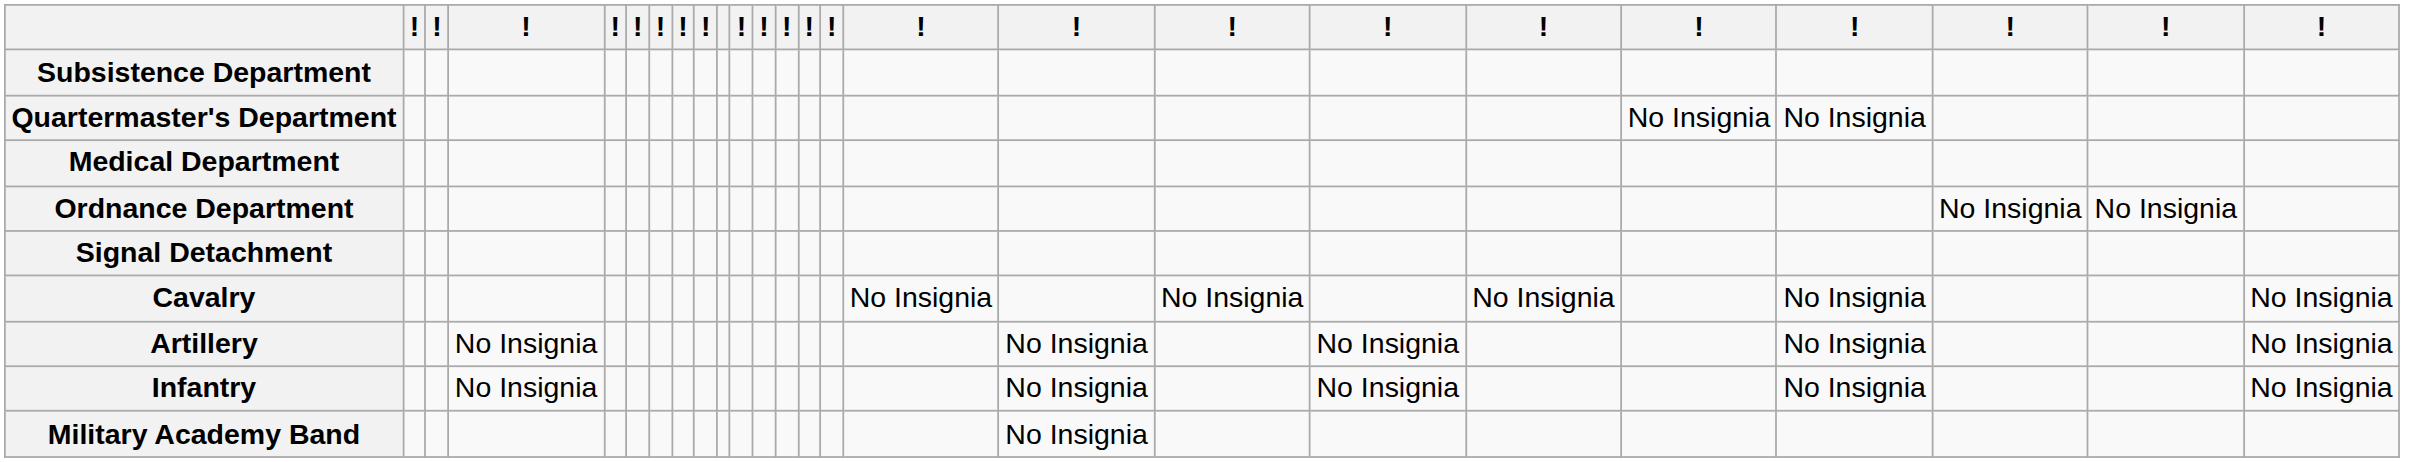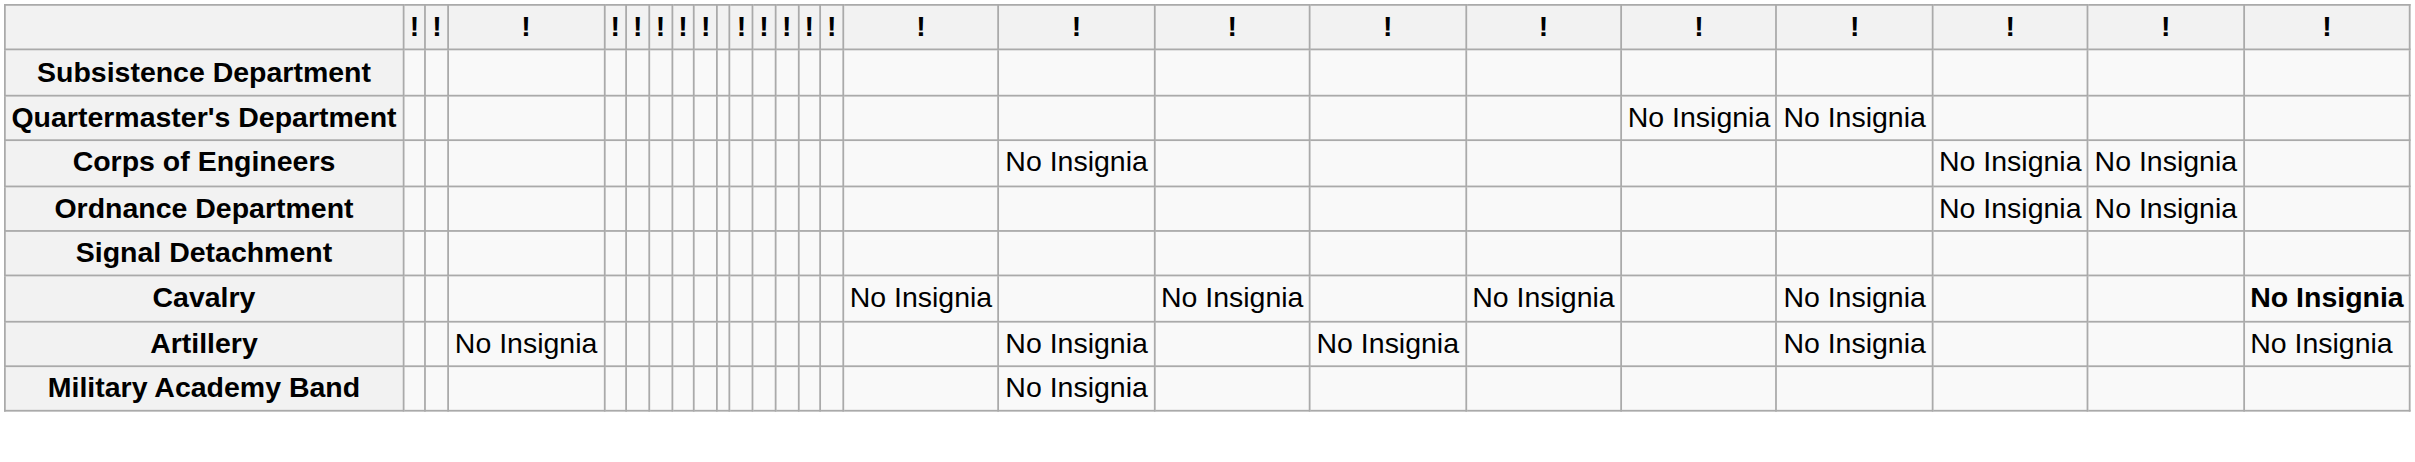 <table class="wikitable">
 <tr>
 <th></th>
 <th>!<small></small></th>
 <th>!<small></small></th>
 <th>!<small></small></th>
 <th>!<small></small></th>
 <th>!<small></small></th>
 <th>!<small></small></th>
 <th>!<small></small></th>
 <th>!<small></small></th>
 <th><small></small></th>
 <th>!<small></small></th>
 <th>!<small></small></th>
 <th>!<small></small></th>
 <th>!<small></small></th>
 <th>!<small></small></th>
 <th>!<small></small></th>
 <th>!<small></small></th>
 <th>!<small></small></th>
 <th>!<small></small></th>
 <th>!<small></small></th>
 <th>!<small></small></th>
 <th>!<small></small></th>
 <th>!<small></small></th>
 <th>!<small></small></th>
 <th>!<small></small></th>
 </tr>
 <tr>
 <th>Subsistence Department</th>
 <td></td>
 <td></td>
 <td></td>
 <td></td>
 <td></td>
 <td></td>
 <td></td>
 <td></td>
 <td></td>
 <td></td>
 <td></td>
 <td></td>
 <td></td>
 <td></td>
 <td></td>
 <td></td>
 <td></td>
 <td></td>
 <td></td>
 <td></td>
 <td></td>
 <td></td>
 <td></td>
 <td></td>
 </tr>
 <tr>
 <th>Quartermaster's Department</th>
 <td></td>
 <td></td>
 <td></td>
 <td></td>
 <td></td>
 <td></td>
 <td></td>
 <td></td>
 <td></td>
 <td></td>
 <td></td>
 <td></td>
 <td></td>
 <td></td>
 <td></td>
 <td></td>
 <td></td>
 <td></td>
 <td></td>
 <td>No Insignia</td>
 <td>No Insignia</td>
 <td></td>
 <td></td>
 <td></td>
 </tr>
 <tr>
-<th>Medical Department</th>
+<th>Corps of Engineers</th>
 <td></td>
 <td></td>
 <td></td>
 <td></td>
 <td></td>
 <td></td>
 <td></td>
 <td></td>
 <td></td>
 <td></td>
 <td></td>
 <td></td>
 <td></td>
 <td></td>
 <td></td>
+<td>No Insignia</td>
 <td></td>
 <td></td>
 <td></td>
 <td></td>
 <td></td>
-<td></td>
-<td></td>
-<td></td>
+<td>No Insignia</td>
+<td>No Insignia</td>
 <td></td>
 </tr>
 <tr>
 <th>Ordnance Department</th>
 <td></td>
 <td></td>
 <td></td>
 <td></td>
 <td></td>
 <td></td>
 <td></td>
 <td></td>
 <td></td>
 <td></td>
 <td></td>
 <td></td>
 <td></td>
 <td></td>
 <td></td>
 <td></td>
 <td></td>
 <td></td>
 <td></td>
 <td></td>
 <td></td>
 <td>No Insignia</td>
 <td>No Insignia</td>
 <td></td>
 </tr>
 <tr>
 <th>Signal Detachment</th>
 <td></td>
 <td></td>
 <td></td>
 <td></td>
 <td></td>
 <td></td>
 <td></td>
 <td></td>
 <td></td>
 <td></td>
 <td></td>
 <td></td>
 <td></td>
 <td></td>
 <td></td>
 <td></td>
 <td></td>
 <td></td>
 <td></td>
 <td></td>
 <td></td>
 <td></td>
 <td></td>
 <td></td>
 </tr>
 <tr>
 <th>Cavalry</th>
 <td></td>
 <td></td>
 <td></td>
 <td></td>
 <td></td>
 <td></td>
 <td></td>
 <td></td>
 <td></td>
 <td></td>
 <td></td>
 <td></td>
 <td></td>
 <td></td>
 <td>No Insignia</td>
 <td></td>
 <td>No Insignia</td>
 <td></td>
 <td>No Insignia</td>
 <td></td>
 <td>No Insignia</td>
 <td></td>
 <td></td>
-<td>No Insignia</td>
+<td><strong>No Insignia</strong></td>
 </tr>
 <tr>
 <th>Artillery</th>
-<td></td>
-<td></td>
-<td>No Insignia</td>
-<td></td>
-<td></td>
-<td></td>
-<td></td>
-<td></td>
-<td></td>
-<td></td>
-<td></td>
-<td></td>
-<td></td>
-<td></td>
-<td></td>
-<td>No Insignia</td>
-<td></td>
-<td>No Insignia</td>
-<td></td>
-<td></td>
-<td>No Insignia</td>
-<td></td>
-<td></td>
-<td>No Insignia</td>
-</tr>
-<tr>
-<th>Infantry</th>
 <td></td>
 <td></td>
 <td>No Insignia</td>
 <td></td>
 <td></td>
 <td></td>
 <td></td>
 <td></td>
 <td></td>
 <td></td>
 <td></td>
 <td></td>
 <td></td>
 <td></td>
 <td></td>
 <td>No Insignia</td>
 <td></td>
 <td>No Insignia</td>
 <td></td>
 <td></td>
 <td>No Insignia</td>
 <td></td>
 <td></td>
 <td>No Insignia</td>
 </tr>
 <tr>
 <th>Military Academy Band</th>
 <td></td>
 <td></td>
 <td></td>
 <td></td>
 <td></td>
 <td></td>
 <td></td>
 <td></td>
 <td></td>
 <td></td>
 <td></td>
 <td></td>
 <td></td>
 <td></td>
 <td></td>
 <td>No Insignia</td>
 <td></td>
 <td></td>
 <td></td>
 <td></td>
 <td></td>
 <td></td>
 <td></td>
 <td></td>
 </tr>
 </table>
